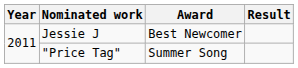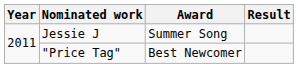 <table class="wikitable">
 <tr>
 <th>Year</th>
 <th>Nominated work</th>
 <th>Award</th>
 <th>Result</th>
 </tr>
 <tr>
 <td rowspan="2">2011</td>
 <td>Jessie J</td>
-<td>Best Newcomer</td>
+<td>Summer Song</td>
 <td></td>
 </tr>
 <tr>
 <td>"Price Tag"</td>
-<td>Summer Song</td>
+<td>Best Newcomer</td>
 <td></td>
 </tr>
 </table>
